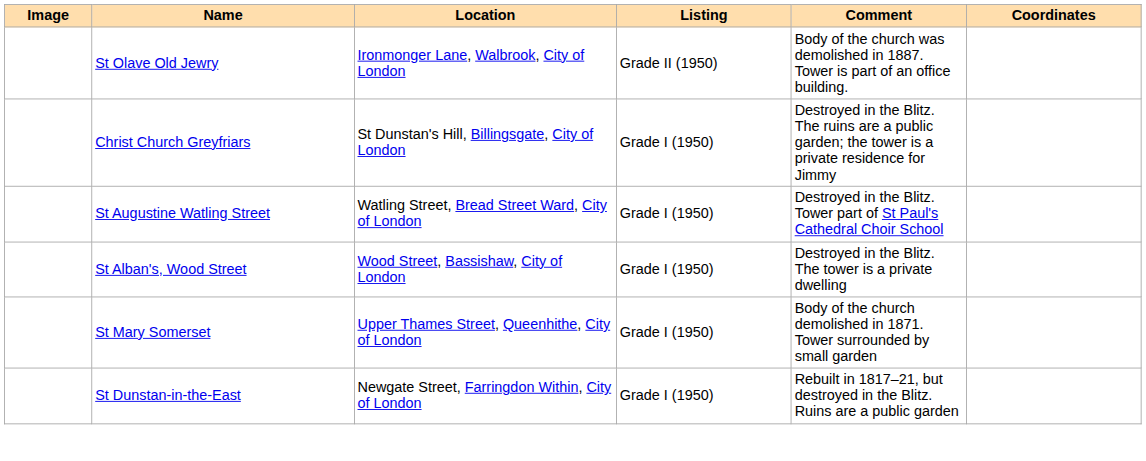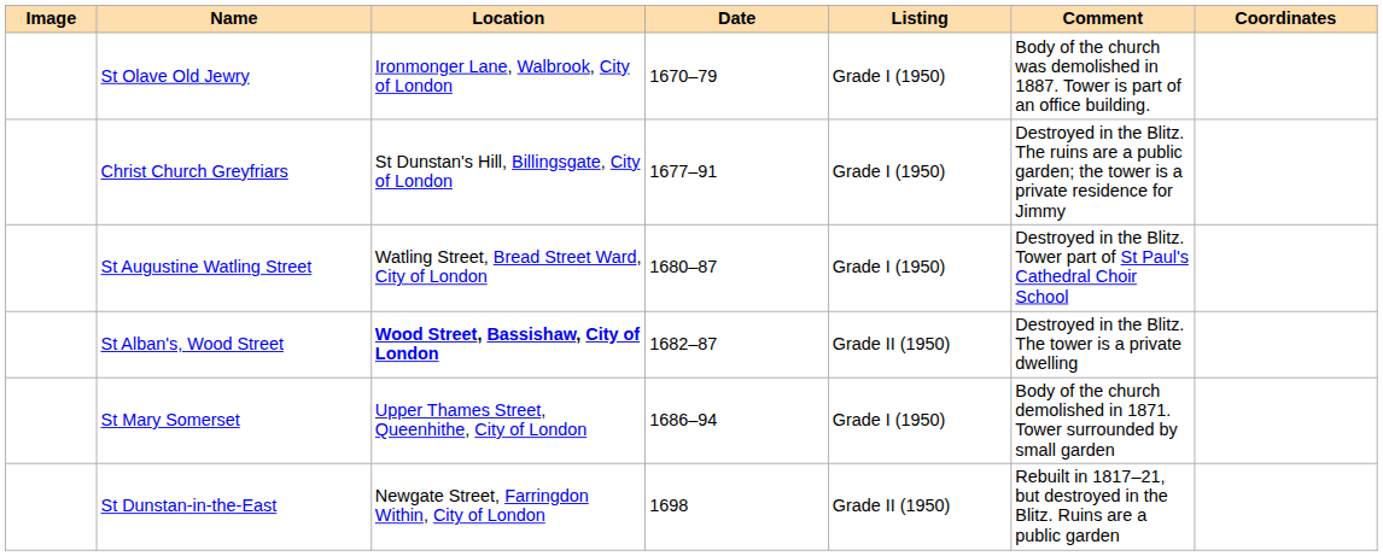 <table class="wikitable sortable" style="width:100%; background:#fff;">
 <tr>
 <th class="unsortable" align="left" width="5%" style="background:#ffdead;">Image</th>
 <th align="left" width="15%" style="background:#ffdead;">Name</th>
 <th align="left" width="15%" style="background:#ffdead;">Location</th>
+<th align="left" width="10%" style="background:#ffdead;">Date</th>
 <th align="left" width="10%" style="background:#ffdead;">Listing</th>
 <th align="left" width="10%" style="background:#ffdead;">Comment</th>
 <th align="left" width="10%" style="background:#ffdead;">Coordinates</th>
 </tr>
 <tr>
 <td></td>
 <td><a href='#'>St Olave Old Jewry</a></td>
 <td><a href='#'>Ironmonger Lane</a>, <a href='#'>Walbrook</a>, <a href='#'>City of London</a></td>
-<td>Grade II (1950)</td>
+<td>1670–79</td>
+<td>Grade I (1950)</td>
 <td>Body of the church was demolished in 1887. Tower is part of an office building.</td>
 <td><small></small></td>
 </tr>
 <tr>
 <td></td>
 <td><a href='#'>Christ Church Greyfriars</a></td>
 <td>St Dunstan's Hill, <a href='#'>Billingsgate</a>, <a href='#'>City of London</a></td>
+<td>1677–91</td>
 <td>Grade I (1950)</td>
 <td>Destroyed in the Blitz. The ruins are a public garden; the tower is a private residence for Jimmy</td>
 <td><small></small></td>
 </tr>
 <tr>
 <td></td>
 <td><a href='#'>St Augustine Watling Street</a></td>
 <td>Watling Street, <a href='#'>Bread Street Ward</a>, <a href='#'>City of London</a></td>
+<td>1680–87</td>
 <td>Grade I (1950)</td>
 <td>Destroyed in the Blitz. Tower part of <a href='#'>St Paul's Cathedral Choir School</a></td>
 <td><small></small></td>
 </tr>
 <tr>
 <td></td>
 <td><a href='#'>St Alban's, Wood Street</a></td>
-<td><a href='#'>Wood Street</a>, <a href='#'>Bassishaw</a>, <a href='#'>City of London</a></td>
-<td>Grade I (1950)</td>
+<td><strong><a href='#'>Wood Street</a>, <a href='#'>Bassishaw</a>, <a href='#'>City of London</a></strong></td>
+<td>1682–87</td>
+<td>Grade II (1950)</td>
 <td>Destroyed in the Blitz. The tower is a private dwelling</td>
 <td><small></small></td>
 </tr>
 <tr>
 <td></td>
 <td><a href='#'>St Mary Somerset</a></td>
 <td><a href='#'>Upper Thames Street</a>, <a href='#'>Queenhithe</a>, <a href='#'>City of London</a></td>
+<td>1686–94</td>
 <td>Grade I (1950)</td>
 <td>Body of the church demolished in 1871. Tower surrounded by small garden</td>
 <td><small></small></td>
 </tr>
 <tr>
 <td></td>
 <td><a href='#'>St Dunstan-in-the-East</a></td>
 <td>Newgate Street, <a href='#'>Farringdon Within</a>, <a href='#'>City of London</a></td>
-<td>Grade I (1950)</td>
+<td>1698</td>
+<td>Grade II (1950)</td>
 <td>Rebuilt in 1817–21, but destroyed in the Blitz. Ruins are a public garden</td>
 <td><small></small></td>
 </tr>
 </table>
